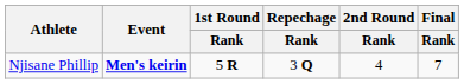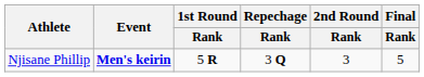 <table class="wikitable" style="font-size:90%">
 <tr>
 <th rowspan="2">Athlete</th>
 <th rowspan="2">Event</th>
 <th>1st Round</th>
 <th>Repechage</th>
 <th>2nd Round</th>
 <th>Final</th>
 </tr>
 <tr style="font-size:95%">
 <th>Rank</th>
 <th>Rank</th>
 <th>Rank</th>
 <th>Rank</th>
 </tr>
 <tr align=center>
 <td align=left><a href='#'>Njisane Phillip</a></td>
 <td align=left><strong><a href='#'>Men's keirin</a></strong></td>
 <td>5 <strong>R</strong></td>
 <td>3 <strong>Q</strong></td>
-<td>4</td>
-<td>7</td>
+<td>3</td>
+<td>5</td>
 </tr>
 </table>
